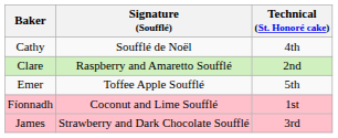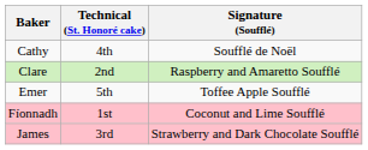 <table class="wikitable" style="text-align:center;">
 <tr>
 <th>Baker</th>
+<th>Technical<br><small>(<a href='#'>St. Honoré cake</a>)</small></th>
 <th>Signature<br><small>(Soufflé)</small></th>
-<th>Technical<br><small>(<a href='#'>St. Honoré cake</a>)</small></th>
 </tr>
 <tr>
 <td>Cathy</td>
+<td>4th</td>
 <td>Soufflé de Noël</td>
-<td>4th</td>
 </tr>
 <tr style="background:#d0f0c0">
 <td>Clare</td>
+<td>2nd</td>
 <td>Raspberry and Amaretto Soufflé</td>
-<td>2nd</td>
 </tr>
 <tr>
 <td>Emer</td>
+<td>5th</td>
 <td>Toffee Apple Soufflé</td>
-<td>5th</td>
 </tr>
 <tr style="background:pink;">
 <td>Fíonnadh</td>
+<td>1st</td>
 <td>Coconut and Lime Soufflé</td>
-<td>1st</td>
 </tr>
 <tr style="background:pink;">
 <td>James</td>
+<td>3rd</td>
 <td>Strawberry and Dark Chocolate Soufflé</td>
-<td>3rd</td>
 </tr>
 </table>
